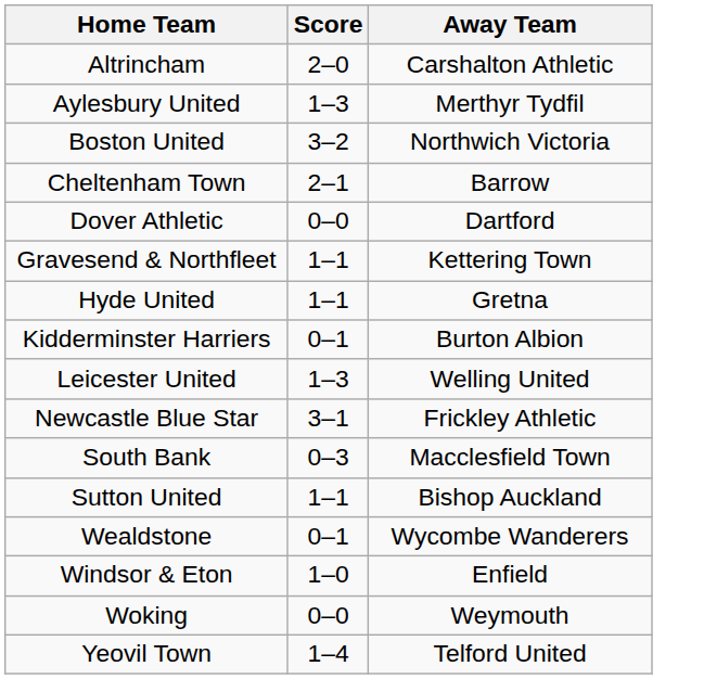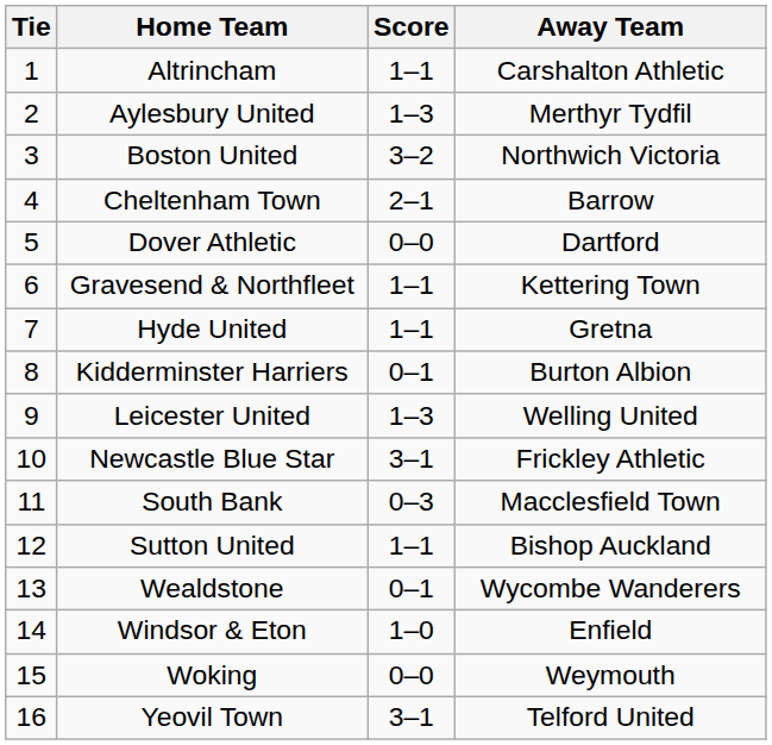 <table class="wikitable" style="text-align:center;">
 <tr>
+<th width=20>Tie</th>
 <th width=175>Home Team</th>
 <th width=20>Score</th>
 <th width=175>Away Team</th>
 </tr>
 <tr>
+<td>1</td>
 <td>Altrincham</td>
-<td>2–0</td>
+<td>1–1</td>
 <td>Carshalton Athletic</td>
 </tr>
 <tr>
+<td>2</td>
 <td>Aylesbury United</td>
 <td>1–3</td>
 <td>Merthyr Tydfil</td>
 </tr>
 <tr>
+<td>3</td>
 <td>Boston United</td>
 <td>3–2</td>
 <td>Northwich Victoria</td>
 </tr>
 <tr>
+<td>4</td>
 <td>Cheltenham Town</td>
 <td>2–1</td>
 <td>Barrow</td>
 </tr>
 <tr>
+<td>5</td>
 <td>Dover Athletic</td>
 <td>0–0</td>
 <td>Dartford</td>
 </tr>
 <tr>
+<td>6</td>
 <td>Gravesend & Northfleet</td>
 <td>1–1</td>
 <td>Kettering Town</td>
 </tr>
 <tr>
+<td>7</td>
 <td>Hyde United</td>
 <td>1–1</td>
 <td>Gretna</td>
 </tr>
 <tr>
+<td>8</td>
 <td>Kidderminster Harriers</td>
 <td>0–1</td>
 <td>Burton Albion</td>
 </tr>
 <tr>
+<td>9</td>
 <td>Leicester United</td>
 <td>1–3</td>
 <td>Welling United</td>
 </tr>
 <tr>
+<td>10</td>
 <td>Newcastle Blue Star</td>
 <td>3–1</td>
 <td>Frickley Athletic</td>
 </tr>
 <tr>
+<td>11</td>
 <td>South Bank</td>
 <td>0–3</td>
 <td>Macclesfield Town</td>
 </tr>
 <tr>
+<td>12</td>
 <td>Sutton United</td>
 <td>1–1</td>
 <td>Bishop Auckland</td>
 </tr>
 <tr>
+<td>13</td>
 <td>Wealdstone</td>
 <td>0–1</td>
 <td>Wycombe Wanderers</td>
 </tr>
 <tr>
+<td>14</td>
 <td>Windsor & Eton</td>
 <td>1–0</td>
 <td>Enfield</td>
 </tr>
 <tr>
+<td>15</td>
 <td>Woking</td>
 <td>0–0</td>
 <td>Weymouth</td>
 </tr>
 <tr>
+<td>16</td>
 <td>Yeovil Town</td>
-<td>1–4</td>
+<td>3–1</td>
 <td>Telford United</td>
 </tr>
 </table>
